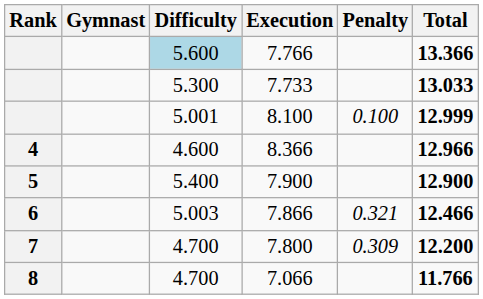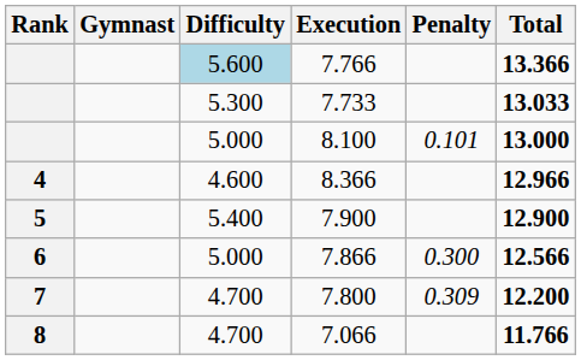 <table class="wikitable sortable" style="text-align:center">
 <tr>
 <th>Rank</th>
 <th>Gymnast</th>
 <th>Difficulty</th>
 <th>Execution</th>
 <th>Penalty</th>
 <th>Total</th>
 </tr>
 <tr>
 <th scope=row></th>
 <td align=left></td>
 <td style="background: lightblue;">5.600</td>
 <td>7.766</td>
 <td></td>
 <td><strong>13.366</strong></td>
 </tr>
 <tr>
 <th scope=row></th>
 <td align=left></td>
 <td>5.300</td>
 <td>7.733</td>
 <td></td>
 <td><strong>13.033</strong></td>
 </tr>
 <tr>
 <th scope=row></th>
 <td align=left></td>
-<td>5.001</td>
+<td>5.000</td>
 <td>8.100</td>
-<td><em>0.100</em></td>
-<td><strong>12.999</strong></td>
+<td><em>0.101</em></td>
+<td><strong>13.000</strong></td>
 </tr>
 <tr>
 <th scope=row>4</th>
 <td align=left></td>
 <td>4.600</td>
 <td>8.366</td>
 <td></td>
 <td><strong>12.966</strong></td>
 </tr>
 <tr>
 <th scope=row>5</th>
 <td align=left></td>
 <td>5.400</td>
 <td>7.900</td>
 <td></td>
 <td><strong>12.900</strong></td>
 </tr>
 <tr>
 <th scope=row>6</th>
 <td align=left></td>
-<td>5.003</td>
+<td>5.000</td>
 <td>7.866</td>
-<td><em>0.321</em></td>
-<td><strong>12.466</strong></td>
+<td><em>0.300</em></td>
+<td><strong>12.566</strong></td>
 </tr>
 <tr>
 <th scope=row>7</th>
 <td align=left></td>
 <td>4.700</td>
 <td>7.800</td>
 <td><em>0.309</em></td>
 <td><strong>12.200</strong></td>
 </tr>
 <tr>
 <th scope=row>8</th>
 <td align=left></td>
 <td>4.700</td>
 <td>7.066</td>
 <td></td>
 <td><strong>11.766</strong></td>
 </tr>
 </table>
